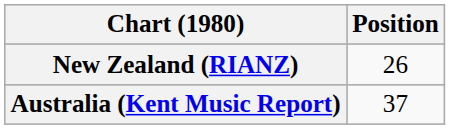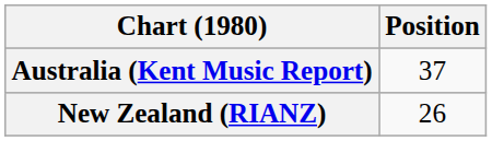 <table class="wikitable sortable plainrowheaders">
 <tr>
 <th scope="col">Chart (1980)</th>
 <th scope="col">Position</th>
 </tr>
 <tr>
+<th scope="row">Australia (<a href='#'>Kent Music Report</a>)</th>
+<td style="text-align:center;">37</td>
+</tr>
+<tr>
 <th scope="row">New Zealand (<a href='#'>RIANZ</a>)</th>
 <td style="text-align:center;">26</td>
 </tr>
-<tr>
-<th scope="row">Australia (<a href='#'>Kent Music Report</a>)</th>
-<td style="text-align:center;">37</td>
-</tr>
 </table>
